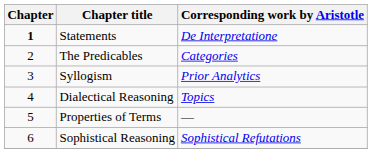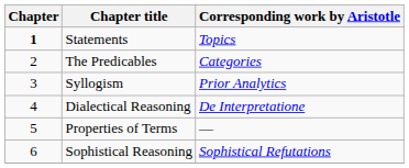 <table class=wikitable>
 <tr>
 <th>Chapter</th>
 <th>Chapter title</th>
 <th>Corresponding work by <a href='#'>Aristotle</a></th>
 </tr>
 <tr>
 <td align=center><strong>1</strong></td>
 <td>Statements</td>
-<td><em><a href='#'>De Interpretatione</a></em></td>
+<td><em><a href='#'>Topics</a></em></td>
 </tr>
 <tr>
 <td align=center>2</td>
 <td>The Predicables</td>
 <td><em><a href='#'>Categories</a></em></td>
 </tr>
 <tr>
 <td align=center>3</td>
 <td>Syllogism</td>
 <td><em><a href='#'>Prior Analytics</a></em></td>
 </tr>
 <tr>
 <td align=center>4</td>
 <td>Dialectical Reasoning</td>
-<td><em><a href='#'>Topics</a></em></td>
+<td><em><a href='#'>De Interpretatione</a></em></td>
 </tr>
 <tr>
 <td align=center>5</td>
 <td>Properties of Terms</td>
 <td>—</td>
 </tr>
 <tr>
 <td align=center>6</td>
 <td>Sophistical Reasoning</td>
 <td><em><a href='#'>Sophistical Refutations</a></em></td>
 </tr>
 <tr>
 </tr>
 </table>
